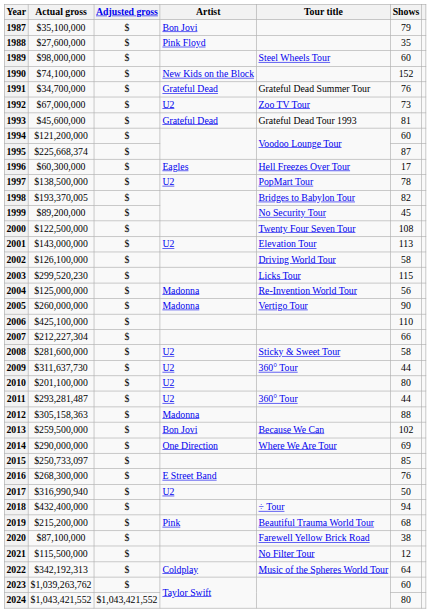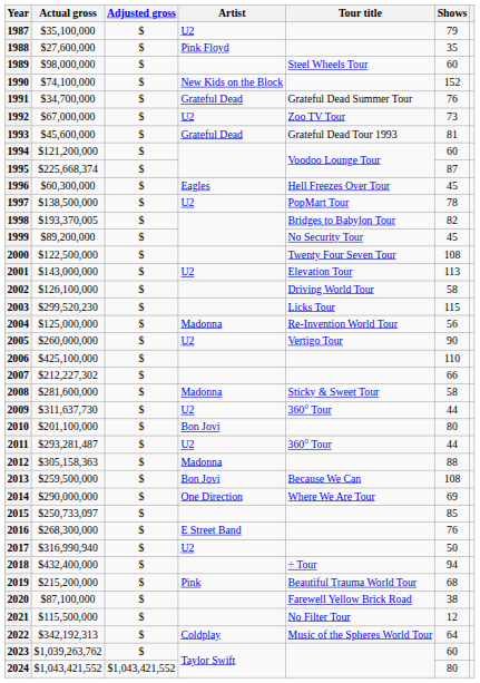 <table class="wikitable sortable plainrowheaders" style="margin:auto; text-align:center">
 <tr>
 <th>Year</th>
 <th>Actual gross</th>
 <th><a href='#'>Adjusted gross</a> <br></th>
 <th>Artist</th>
 <th>Tour title</th>
 <th>Shows</th>
 <th class="unsortable"></th>
 </tr>
 <tr>
 <th>1987</th>
 <td>$35,100,000</td>
 <td>$</td>
-<td style="text-align:left"><a href='#'>Bon Jovi</a></td>
+<td style="text-align:left"><a href='#'>U2</a></td>
 <td style="text-align:left"></td>
 <td>79</td>
 <td></td>
 </tr>
 <tr>
 <th>1988</th>
 <td>$27,600,000</td>
 <td>$</td>
 <td style="text-align:left"><a href='#'>Pink Floyd</a></td>
 <td style="text-align:left"></td>
 <td>35</td>
 <td></td>
 </tr>
 <tr>
 <th>1989</th>
 <td>$98,000,000</td>
 <td>$</td>
 <td style="text-align:left"></td>
 <td style="text-align:left"><a href='#'>Steel Wheels Tour</a></td>
 <td>60</td>
 <td></td>
 </tr>
 <tr>
 <th>1990</th>
 <td>$74,100,000</td>
 <td>$</td>
 <td style="text-align:left"><a href='#'>New Kids on the Block</a></td>
 <td style="text-align:left"></td>
 <td>152</td>
 <td></td>
 </tr>
 <tr>
 <th>1991</th>
 <td>$34,700,000</td>
 <td>$</td>
 <td style="text-align:left"><a href='#'>Grateful Dead</a></td>
 <td style="text-align:left">Grateful Dead Summer Tour</td>
 <td>76</td>
 <td></td>
 </tr>
 <tr>
 <th>1992</th>
 <td>$67,000,000</td>
 <td>$</td>
 <td style="text-align:left"><a href='#'>U2</a></td>
 <td style="text-align:left"><a href='#'>Zoo TV Tour</a></td>
 <td>73</td>
 <td></td>
 </tr>
 <tr>
 <th>1993</th>
 <td>$45,600,000</td>
 <td>$</td>
 <td style="text-align:left"><a href='#'>Grateful Dead</a></td>
 <td style="text-align:left">Grateful Dead Tour 1993</td>
 <td>81</td>
 <td></td>
 </tr>
 <tr>
 <th>1994</th>
 <td>$121,200,000</td>
 <td>$</td>
 <td style="text-align:left" rowspan="2"></td>
 <td style="text-align:left" rowspan="2"><a href='#'>Voodoo Lounge Tour</a></td>
 <td>60</td>
 <td></td>
 </tr>
 <tr>
 <th>1995</th>
 <td>$225,668,374</td>
 <td>$</td>
 <td>87</td>
 <td></td>
 </tr>
 <tr>
 <th>1996</th>
 <td>$60,300,000</td>
 <td>$</td>
 <td style="text-align:left"><a href='#'>Eagles</a></td>
 <td style="text-align:left"><a href='#'>Hell Freezes Over Tour</a></td>
-<td>17</td>
+<td>45</td>
 <td></td>
 </tr>
 <tr>
 <th>1997</th>
 <td>$138,500,000</td>
 <td>$</td>
 <td style="text-align:left"><a href='#'>U2</a></td>
 <td style="text-align:left"><a href='#'>PopMart Tour</a></td>
 <td>78</td>
 <td></td>
 </tr>
 <tr>
 <th>1998</th>
 <td>$193,370,005</td>
 <td>$</td>
 <td style="text-align:left" rowspan="2"></td>
 <td style="text-align:left"><a href='#'>Bridges to Babylon Tour</a></td>
 <td>82</td>
 <td></td>
 </tr>
 <tr>
 <th>1999</th>
 <td>$89,200,000</td>
 <td>$</td>
 <td style="text-align:left"><a href='#'>No Security Tour</a></td>
 <td>45</td>
 <td></td>
 </tr>
 <tr>
 <th>2000</th>
 <td>$122,500,000</td>
 <td>$</td>
 <td style="text-align:left"></td>
 <td style="text-align:left"><a href='#'>Twenty Four Seven Tour</a></td>
 <td>108</td>
 <td></td>
 </tr>
 <tr>
 <th>2001</th>
 <td>$143,000,000</td>
 <td>$</td>
 <td style="text-align:left"><a href='#'>U2</a></td>
 <td style="text-align:left"><a href='#'>Elevation Tour</a></td>
 <td>113</td>
 <td></td>
 </tr>
 <tr>
 <th>2002</th>
 <td>$126,100,000</td>
 <td>$</td>
 <td style="text-align:left"></td>
 <td style="text-align:left"><a href='#'>Driving World Tour</a></td>
 <td>58</td>
 <td></td>
 </tr>
 <tr>
 <th>2003</th>
 <td>$299,520,230</td>
 <td>$</td>
 <td style="text-align:left"></td>
 <td style="text-align:left"><a href='#'>Licks Tour</a></td>
 <td>115</td>
 <td></td>
 </tr>
 <tr>
 <th>2004</th>
 <td>$125,000,000</td>
 <td>$</td>
 <td style="text-align:left"><a href='#'>Madonna</a></td>
 <td style="text-align:left"><a href='#'>Re-Invention World Tour</a></td>
 <td>56</td>
 <td></td>
 </tr>
 <tr>
 <th>2005</th>
 <td>$260,000,000</td>
 <td>$</td>
-<td style="text-align:left"><a href='#'>Madonna</a></td>
+<td style="text-align:left"><a href='#'>U2</a></td>
 <td style="text-align:left"><a href='#'>Vertigo Tour</a></td>
 <td>90</td>
 <td></td>
 </tr>
 <tr>
 <th>2006</th>
 <td>$425,100,000</td>
 <td>$</td>
 <td style="text-align:left"></td>
 <td style="text-align:left"></td>
 <td>110</td>
 <td></td>
 </tr>
 <tr>
 <th>2007</th>
-<td>$212,227,304</td>
+<td>$212,227,302</td>
 <td>$</td>
 <td style="text-align:left"></td>
 <td style="text-align:left"></td>
 <td>66</td>
 <td></td>
 </tr>
 <tr>
 <th>2008</th>
 <td>$281,600,000</td>
 <td>$</td>
-<td style="text-align:left"><a href='#'>U2</a></td>
+<td style="text-align:left"><a href='#'>Madonna</a></td>
 <td style="text-align:left"><a href='#'>Sticky & Sweet Tour</a></td>
 <td>58</td>
 <td></td>
 </tr>
 <tr>
 <th>2009</th>
 <td>$311,637,730</td>
 <td>$</td>
 <td style="text-align:left"><a href='#'>U2</a></td>
 <td style="text-align:left"><a href='#'>360° Tour</a></td>
 <td>44</td>
 <td></td>
 </tr>
 <tr>
 <th>2010</th>
 <td>$201,100,000</td>
 <td>$</td>
-<td style="text-align:left"><a href='#'>U2</a></td>
+<td style="text-align:left"><a href='#'>Bon Jovi</a></td>
 <td style="text-align:left"></td>
 <td>80</td>
 <td></td>
 </tr>
 <tr>
 <th>2011</th>
 <td>$293,281,487</td>
 <td>$</td>
 <td style="text-align:left"><a href='#'>U2</a></td>
 <td style="text-align:left"><a href='#'>360° Tour</a></td>
 <td>44</td>
 <td></td>
 </tr>
 <tr>
 <th>2012</th>
 <td>$305,158,363</td>
 <td>$</td>
 <td style="text-align:left"><a href='#'>Madonna</a></td>
 <td style="text-align:left"></td>
 <td>88</td>
 <td></td>
 </tr>
 <tr>
 <th>2013</th>
 <td>$259,500,000</td>
 <td>$</td>
 <td style="text-align:left"><a href='#'>Bon Jovi</a></td>
 <td style="text-align:left"><a href='#'>Because We Can</a></td>
-<td>102</td>
+<td>108</td>
 <td></td>
 </tr>
 <tr>
 <th>2014</th>
 <td>$290,000,000</td>
 <td>$</td>
 <td style="text-align:left"><a href='#'>One Direction</a></td>
 <td style="text-align:left"><a href='#'>Where We Are Tour</a></td>
 <td>69</td>
 <td></td>
 </tr>
 <tr>
 <th>2015</th>
 <td>$250,733,097</td>
 <td>$</td>
 <td style="text-align:left"></td>
 <td style="text-align:left"></td>
 <td>85</td>
 <td></td>
 </tr>
 <tr>
 <th>2016</th>
 <td>$268,300,000</td>
 <td>$</td>
 <td style="text-align:left"><a href='#'>E Street Band</a></td>
 <td style="text-align:left"></td>
 <td>76</td>
 <td></td>
 </tr>
 <tr>
 <th>2017</th>
 <td>$316,990,940</td>
 <td>$</td>
 <td style="text-align:left"><a href='#'>U2</a></td>
 <td style="text-align:left"></td>
 <td>50</td>
 <td></td>
 </tr>
 <tr>
 <th>2018</th>
 <td>$432,400,000</td>
 <td>$</td>
 <td style="text-align:left"></td>
 <td style="text-align:left"><a href='#'>÷ Tour</a></td>
 <td>94</td>
 <td></td>
 </tr>
 <tr>
 <th>2019</th>
 <td>$215,200,000</td>
 <td>$</td>
 <td style="text-align:left"><a href='#'>Pink</a></td>
 <td style="text-align:left"><a href='#'>Beautiful Trauma World Tour</a></td>
 <td>68</td>
 <td></td>
 </tr>
 <tr>
 <th>2020</th>
 <td>$87,100,000</td>
 <td>$</td>
 <td style="text-align:left"></td>
 <td style="text-align:left"><a href='#'>Farewell Yellow Brick Road</a></td>
 <td>38</td>
 <td></td>
 </tr>
 <tr>
 <th>2021</th>
 <td>$115,500,000</td>
 <td>$</td>
 <td style="text-align:left"></td>
 <td style="text-align:left"><a href='#'>No Filter Tour</a></td>
 <td>12</td>
 <td></td>
 </tr>
 <tr>
 <th>2022</th>
 <td>$342,192,313</td>
 <td>$</td>
 <td style="text-align:left"><a href='#'>Coldplay</a></td>
 <td style="text-align:left"><a href='#'>Music of the Spheres World Tour</a></td>
 <td>64</td>
 <td></td>
 </tr>
 <tr>
 <th>2023</th>
 <td>$1,039,263,762</td>
 <td>$</td>
 <td style="text-align:left" rowspan="2"><a href='#'>Taylor Swift</a></td>
 <td style="text-align:left" rowspan="2"></td>
 <td>60</td>
 <td></td>
 </tr>
 <tr>
 <th>2024</th>
 <td>$1,043,421,552</td>
 <td>$1,043,421,552</td>
 <td>80</td>
 <td></td>
 </tr>
 </table>
